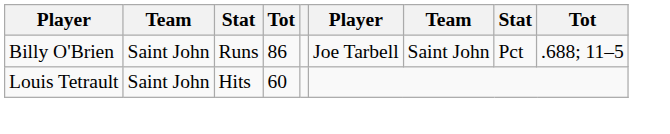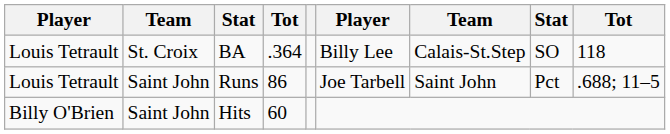 <table class="wikitable">
 <tr>
 <th>Player</th>
 <th>Team</th>
 <th>Stat</th>
 <th>Tot</th>
 <th></th>
 <th>Player</th>
 <th>Team</th>
 <th>Stat</th>
 <th>Tot</th>
 </tr>
 <tr>
-<td>Billy O'Brien</td>
+<td>Louis Tetrault</td>
+<td>St. Croix</td>
+<td>BA</td>
+<td>.364</td>
+<td></td>
+<td>Billy Lee</td>
+<td>Calais-St.Step</td>
+<td>SO</td>
+<td>118</td>
+</tr>
+<tr>
+<td>Louis Tetrault</td>
 <td>Saint John</td>
 <td>Runs</td>
 <td>86</td>
 <td></td>
 <td>Joe Tarbell</td>
 <td>Saint John</td>
 <td>Pct</td>
 <td>.688; 11–5</td>
 </tr>
 <tr>
-<td>Louis Tetrault</td>
+<td>Billy O'Brien</td>
 <td>Saint John</td>
 <td>Hits</td>
 <td>60</td>
 <td></td>
 </tr>
 </table>
